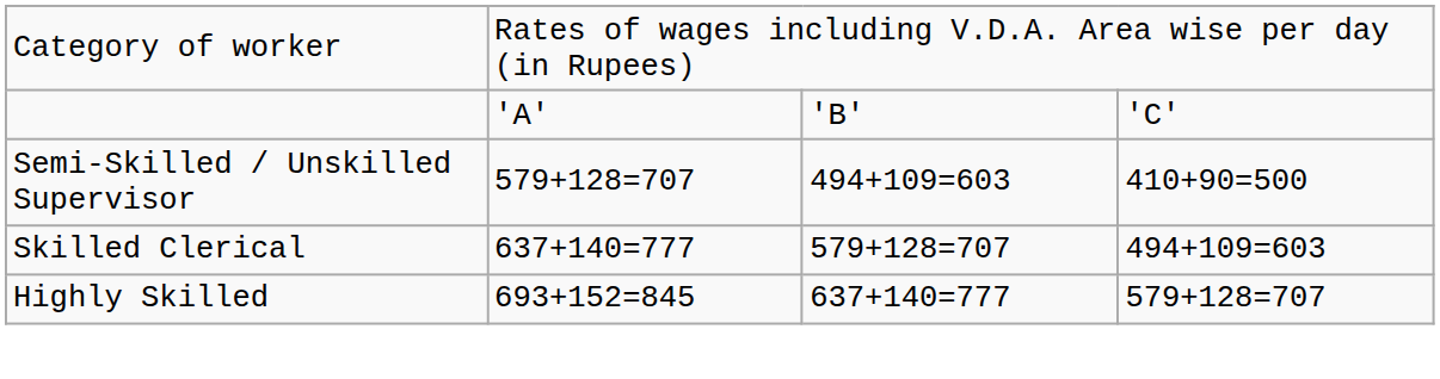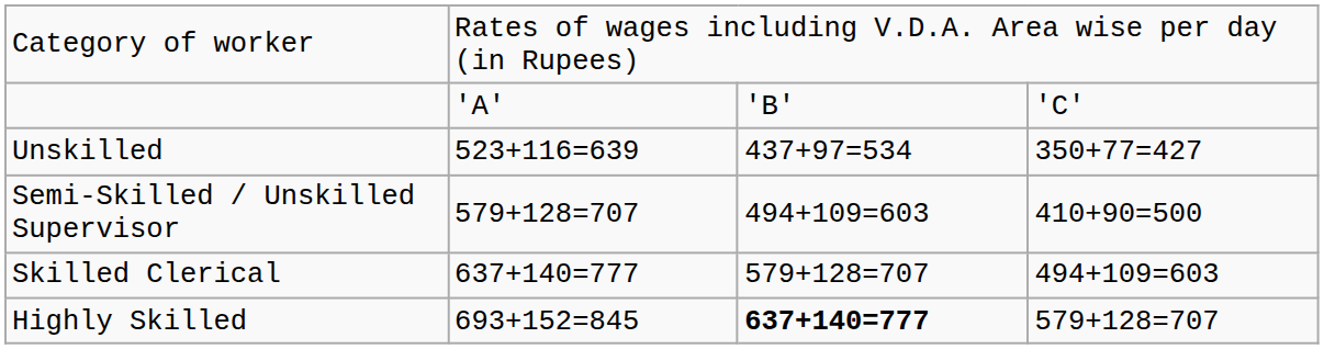 <table class="wikitable">
 <tr>
 <td>Category of worker</td>
 <td colspan="3">Rates of wages including V.D.A. Area wise per day (in Rupees)</td>
 </tr>
 <tr>
 <td></td>
 <td>'A'</td>
 <td>'B'</td>
 <td>'C'</td>
+</tr>
+<tr>
+<td>Unskilled</td>
+<td>523+116=639</td>
+<td>437+97=534</td>
+<td>350+77=427</td>
 </tr>
 <tr>
 <td>Semi-Skilled / Unskilled Supervisor</td>
 <td>579+128=707</td>
 <td>494+109=603</td>
 <td>410+90=500</td>
 </tr>
 <tr>
 <td>Skilled Clerical</td>
 <td>637+140=777</td>
 <td>579+128=707</td>
 <td>494+109=603</td>
 </tr>
 <tr>
 <td>Highly Skilled</td>
 <td>693+152=845</td>
-<td>637+140=777</td>
+<td><strong>637+140=777</strong></td>
 <td>579+128=707</td>
 </tr>
 </table>
